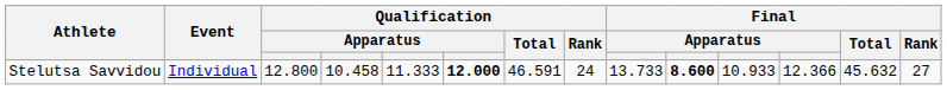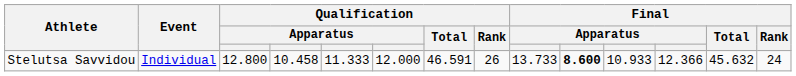 <table class="wikitable" style="font-size:90%">
 <tr>
 <th rowspan=3>Athlete</th>
 <th rowspan=3>Event</th>
 <th colspan=6>Qualification</th>
 <th colspan=6>Final</th>
 </tr>
 <tr style="font-size:95%">
 <th colspan=4>Apparatus</th>
 <th rowspan=2>Total</th>
 <th rowspan=2>Rank</th>
 <th colspan=4>Apparatus</th>
 <th rowspan=2>Total</th>
 <th rowspan=2>Rank</th>
 </tr>
 <tr style="font-size:95%">
 <th></th>
 <th></th>
 <th></th>
 <th></th>
 <th></th>
 <th></th>
 <th></th>
 <th></th>
 </tr>
 <tr align=center>
 <td align=left>Stelutsa Savvidou</td>
 <td align=left><a href='#'>Individual</a></td>
 <td>12.800</td>
 <td>10.458</td>
 <td>11.333</td>
-<td><strong>12.000</strong></td>
+<td>12.000</td>
 <td>46.591</td>
-<td>24</td>
+<td>26</td>
 <td>13.733</td>
 <td><strong>8.600</strong></td>
 <td>10.933</td>
 <td>12.366</td>
 <td>45.632</td>
-<td>27</td>
+<td>24</td>
 </tr>
 </table>
